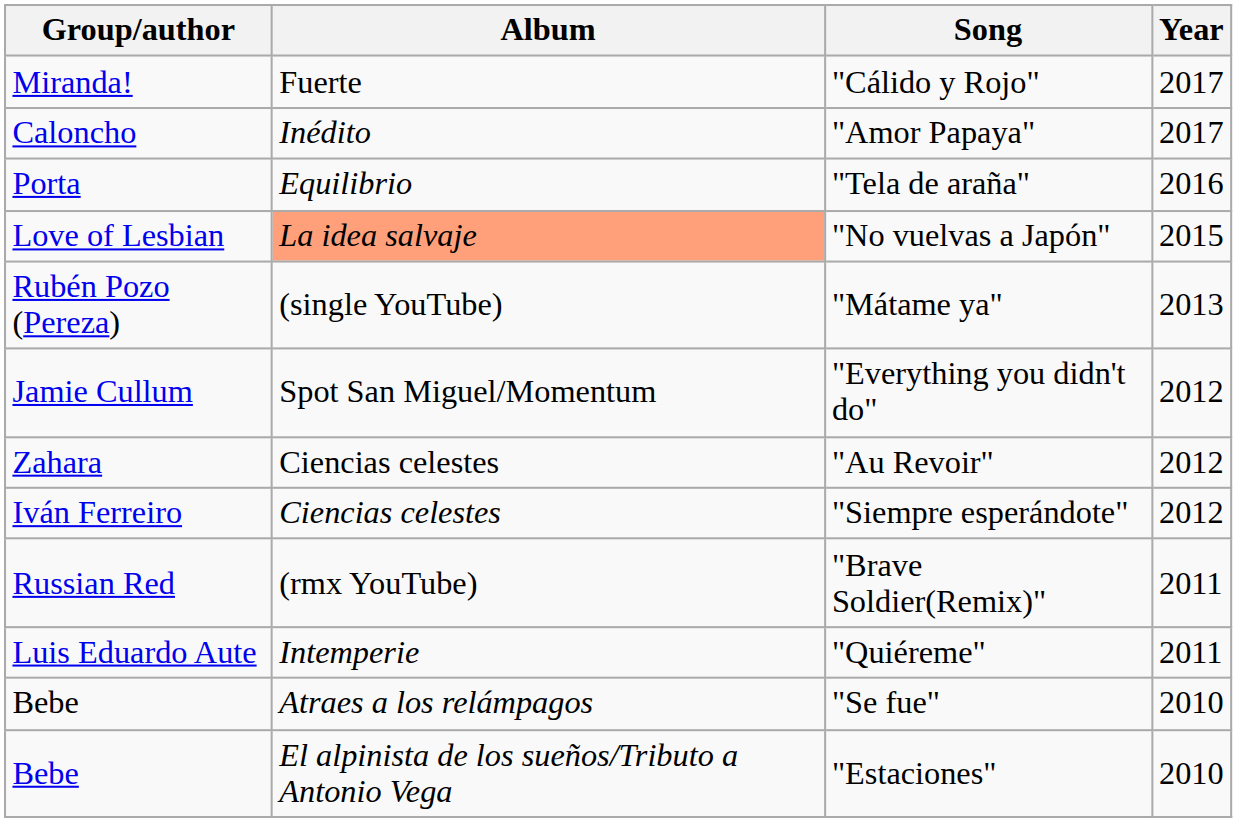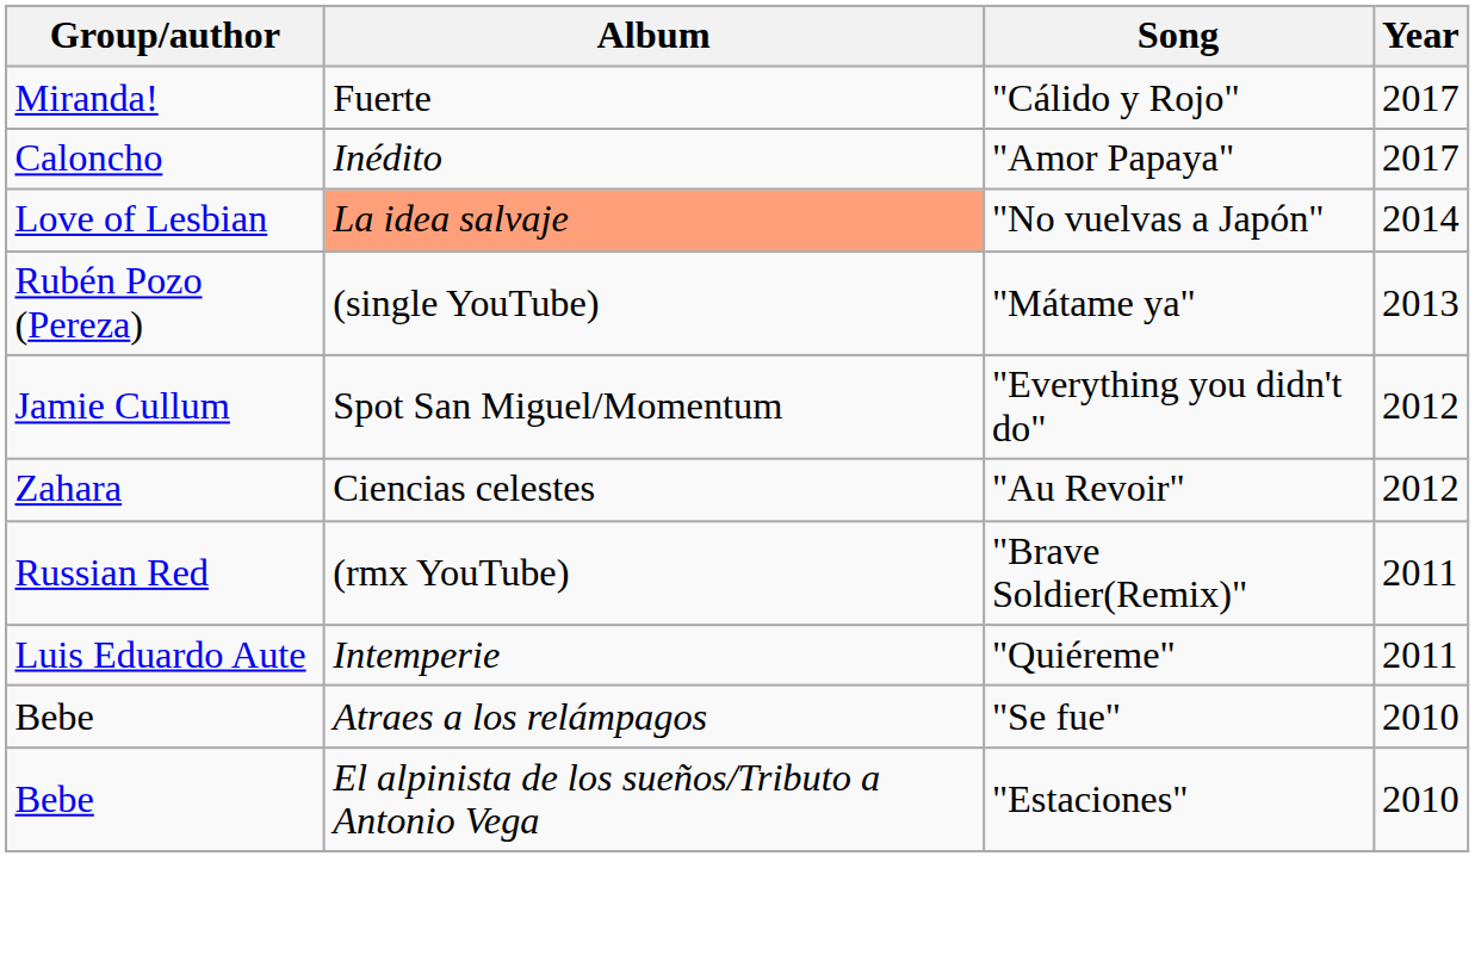 <table class="wikitable sortable">
 <tr>
 <th>Group/author</th>
 <th>Album</th>
 <th>Song</th>
 <th>Year</th>
 </tr>
 <tr>
 <td><a href='#'>Miranda!</a></td>
 <td>Fuerte</td>
 <td>"Cálido y Rojo"</td>
 <td>2017</td>
 </tr>
 <tr>
 <td><a href='#'>Caloncho</a></td>
 <td><em>Inédito</em></td>
 <td>"Amor Papaya"</td>
 <td>2017</td>
 </tr>
 <tr>
-<td><a href='#'>Porta</a></td>
-<td><em>Equilibrio</em></td>
-<td>"Tela de araña"</td>
-<td>2016</td>
-</tr>
-<tr>
 <td><a href='#'>Love of Lesbian</a></td>
 <td style="background: lightsalmon;"><em>La idea salvaje</em></td>
 <td>"No vuelvas a Japón"</td>
-<td>2015</td>
+<td>2014</td>
 </tr>
 <tr>
 <td><a href='#'>Rubén Pozo</a> (<a href='#'>Pereza</a>)</td>
 <td>(single YouTube)</td>
 <td>"Mátame ya"</td>
 <td>2013</td>
 </tr>
 <tr>
 <td><a href='#'>Jamie Cullum</a></td>
 <td>Spot San Miguel/Momentum</td>
 <td>"Everything you didn't do"</td>
 <td>2012</td>
 </tr>
 <tr>
 <td><a href='#'>Zahara</a></td>
 <td>Ciencias celestes</td>
 <td>"Au Revoir"</td>
-<td>2012</td>
-</tr>
-<tr>
-<td><a href='#'>Iván Ferreiro</a></td>
-<td><em>Ciencias celestes</em></td>
-<td>"Siempre esperándote"</td>
 <td>2012</td>
 </tr>
 <tr>
 <td><a href='#'>Russian Red</a></td>
 <td>(rmx YouTube)</td>
 <td>"Brave Soldier(Remix)"</td>
 <td>2011</td>
 </tr>
 <tr>
 <td><a href='#'>Luis Eduardo Aute</a></td>
 <td><em>Intemperie</em></td>
 <td>"Quiéreme"</td>
 <td>2011</td>
 </tr>
 <tr>
 <td>Bebe</td>
 <td><em>Atraes a los relámpagos</em></td>
 <td>"Se fue"</td>
 <td>2010</td>
 </tr>
 <tr>
 <td><a href='#'>Bebe</a></td>
 <td><em>El alpinista de los sueños/Tributo a Antonio Vega</em></td>
 <td>"Estaciones"</td>
 <td>2010</td>
 </tr>
 <tr>
 </tr>
 </table>
